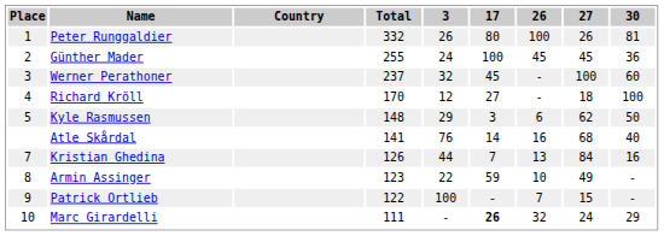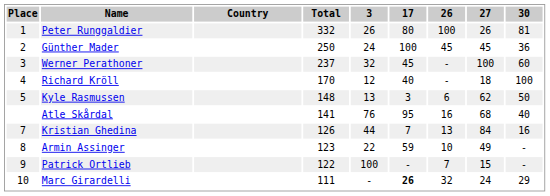 <table border="0" style="border: 1px solid #999; background-color:#FFFFFF; text-align:center; font-size:86%; line-height:15px;">
 <tr align="center" bgcolor="#CCCCCC">
 <th width=35>Place</th>
 <th width=170>Name</th>
 <th width=120>Country</th>
 <th width=50>Total</th>
 <th width=40>3</th>
 <th width=40>17</th>
 <th width=40>26</th>
 <th width=40>27</th>
 <th width=40>30</th>
 </tr>
 <tr bgcolor="#EFEFEF">
 <td>1</td>
 <td align="left"><a href='#'>Peter Runggaldier</a></td>
 <td align="left"></td>
 <td>332</td>
 <td>26</td>
 <td>80</td>
 <td>100</td>
 <td>26</td>
 <td>81</td>
 </tr>
 <tr>
 <td>2</td>
 <td align="left"><a href='#'>Günther Mader</a></td>
 <td align="left"></td>
-<td>255</td>
+<td>250</td>
 <td>24</td>
 <td>100</td>
 <td>45</td>
 <td>45</td>
 <td>36</td>
 </tr>
 <tr bgcolor="#EFEFEF">
 <td>3</td>
 <td align="left"><a href='#'>Werner Perathoner</a></td>
 <td align="left"></td>
 <td>237</td>
 <td>32</td>
 <td>45</td>
 <td>-</td>
 <td>100</td>
 <td>60</td>
 </tr>
 <tr>
 <td>4</td>
 <td align="left"><a href='#'>Richard Kröll</a></td>
 <td align="left"></td>
 <td>170</td>
 <td>12</td>
-<td>27</td>
+<td>40</td>
 <td>-</td>
 <td>18</td>
 <td>100</td>
 </tr>
 <tr bgcolor="#EFEFEF">
 <td>5</td>
 <td align="left"><a href='#'>Kyle Rasmussen</a></td>
 <td align="left"></td>
 <td>148</td>
-<td>29</td>
+<td>13</td>
 <td>3</td>
 <td>6</td>
 <td>62</td>
 <td>50</td>
 </tr>
 <tr>
 <td></td>
 <td align="left"><a href='#'>Atle Skårdal</a></td>
 <td align="left"></td>
 <td>141</td>
 <td>76</td>
-<td>14</td>
+<td>95</td>
 <td>16</td>
 <td>68</td>
 <td>40</td>
 </tr>
 <tr bgcolor="#EFEFEF">
 <td>7</td>
 <td align="left"><a href='#'>Kristian Ghedina</a></td>
 <td align="left"></td>
 <td>126</td>
 <td>44</td>
 <td>7</td>
 <td>13</td>
 <td>84</td>
 <td>16</td>
 </tr>
 <tr>
 <td>8</td>
 <td align="left"><a href='#'>Armin Assinger</a></td>
 <td align="left"></td>
 <td>123</td>
 <td>22</td>
 <td>59</td>
 <td>10</td>
 <td>49</td>
 <td>-</td>
 </tr>
 <tr bgcolor="#EFEFEF">
 <td>9</td>
 <td align="left"><a href='#'>Patrick Ortlieb</a></td>
 <td align="left"></td>
 <td>122</td>
 <td>100</td>
 <td>-</td>
 <td>7</td>
 <td>15</td>
 <td>-</td>
 </tr>
 <tr>
 <td>10</td>
 <td align="left"><a href='#'>Marc Girardelli</a></td>
 <td align="left"></td>
 <td>111</td>
 <td>-</td>
 <td><strong>26</strong></td>
 <td>32</td>
 <td>24</td>
 <td>29</td>
 </tr>
 </table>
